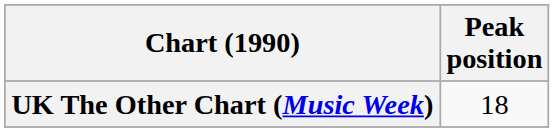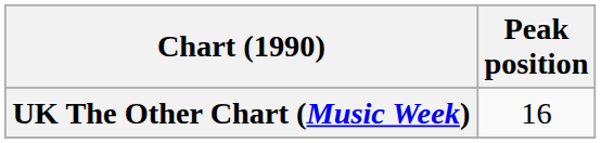 <table class="wikitable plainrowheaders" style="text-align:center">
 <tr>
 <th>Chart (1990)</th>
 <th>Peak<br>position</th>
 </tr>
 <tr>
 <th scope="row">UK The Other Chart (<em><a href='#'>Music Week</a></em>)</th>
-<td style="text-align:center;">18</td>
+<td style="text-align:center;">16</td>
 </tr>
 </table>
